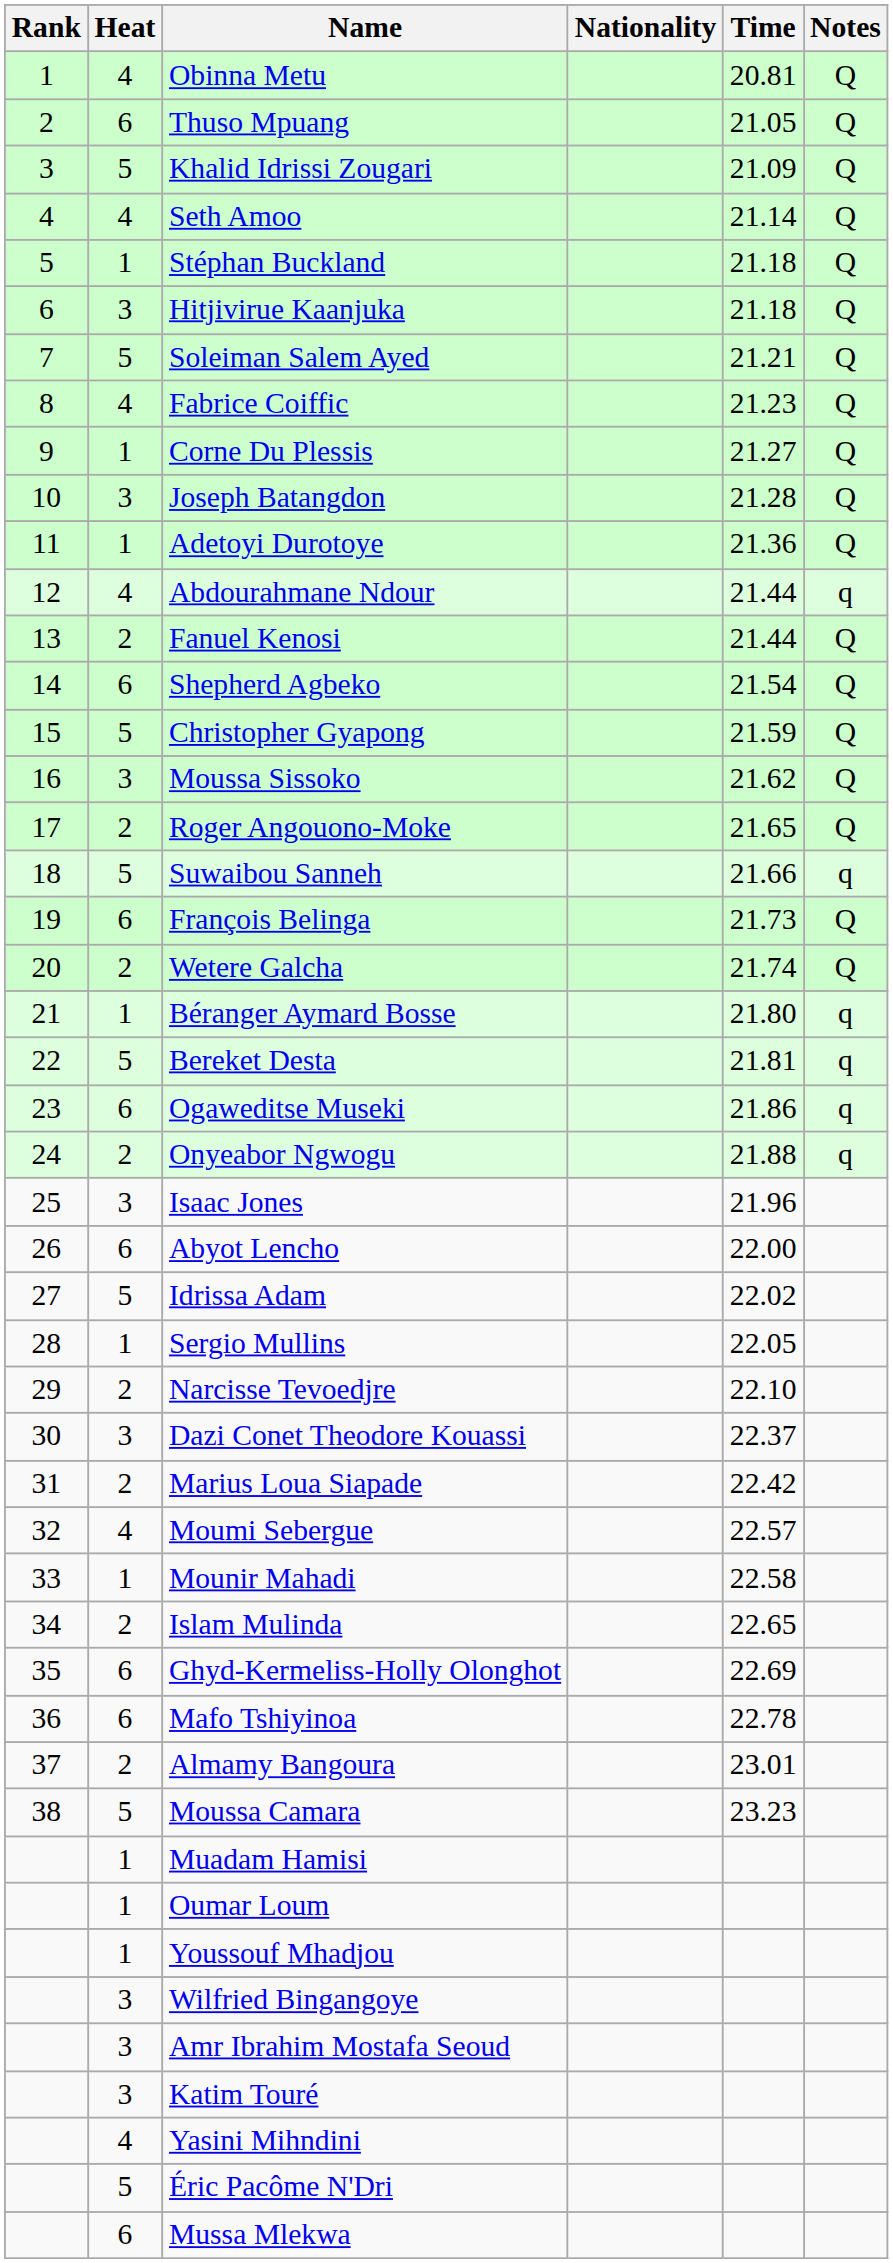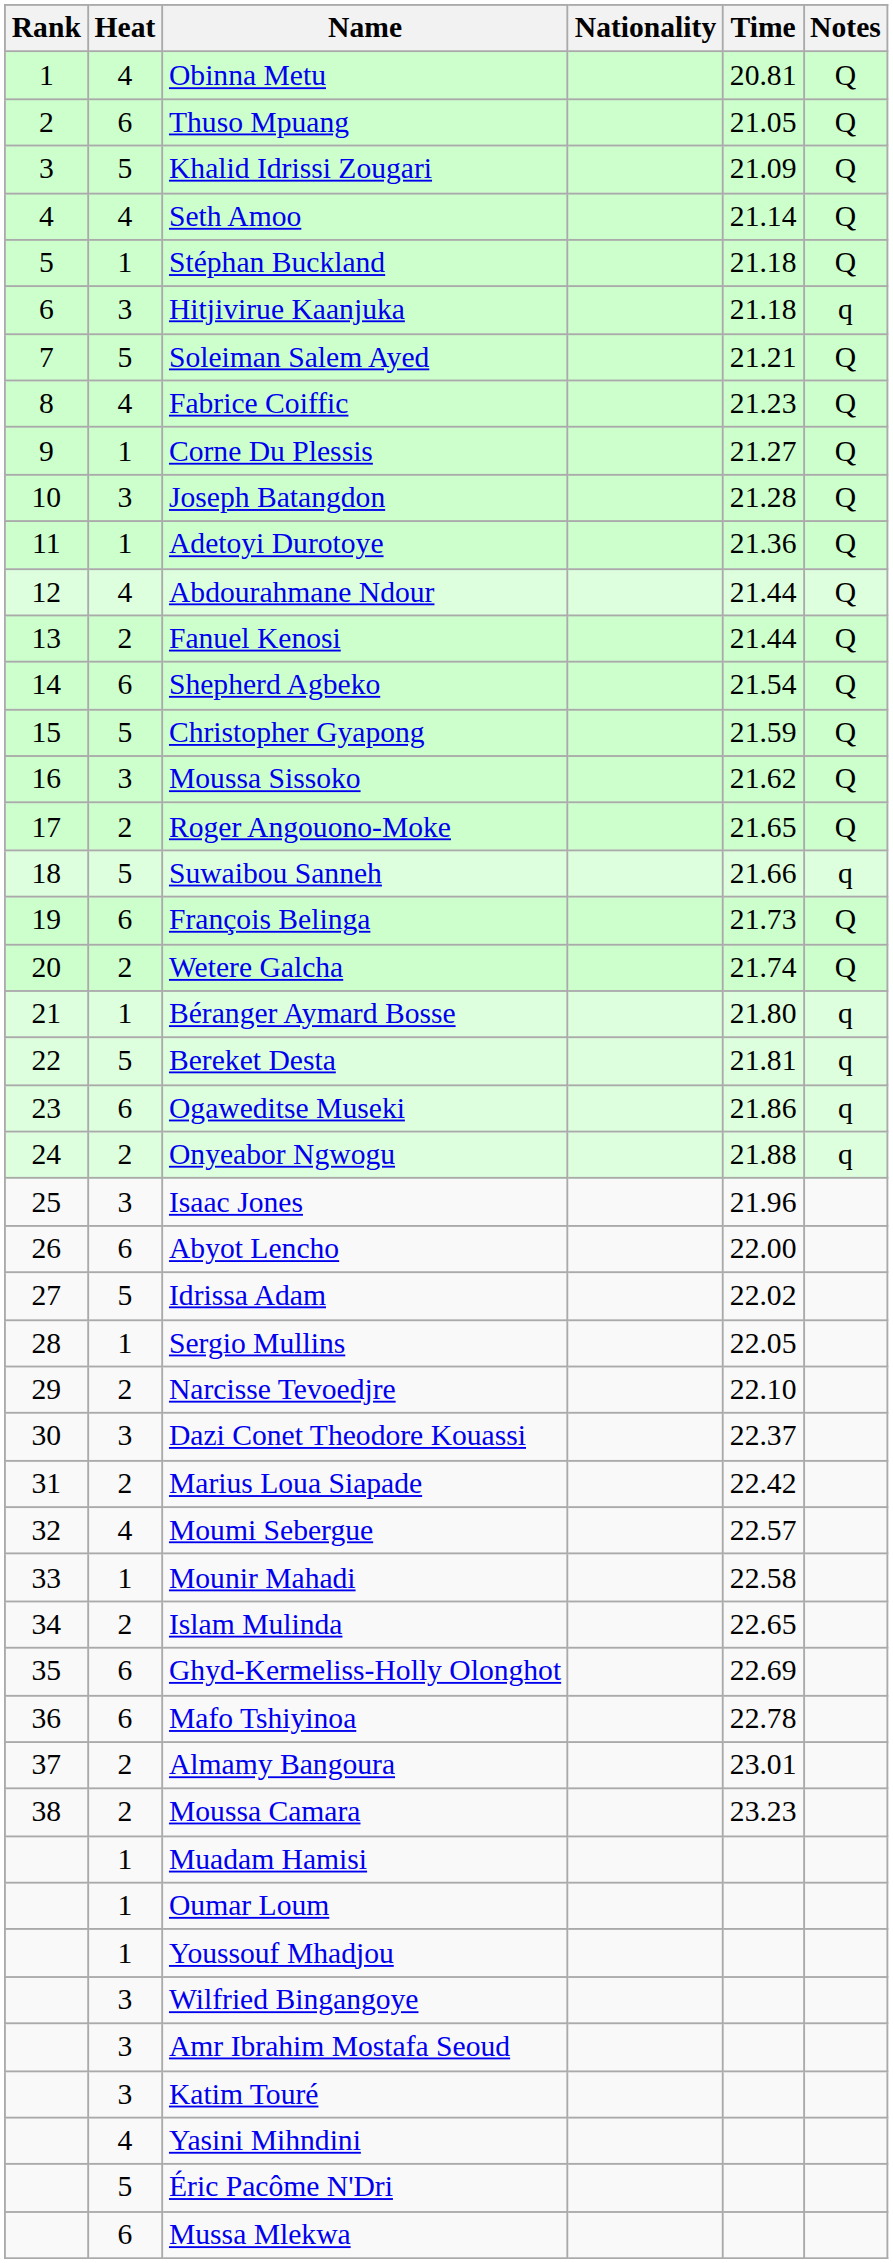 <table class="wikitable sortable" style="text-align:center">
 <tr>
 <th>Rank</th>
 <th>Heat</th>
 <th>Name</th>
 <th>Nationality</th>
 <th>Time</th>
 <th>Notes</th>
 </tr>
 <tr bgcolor=ccffcc>
 <td>1</td>
 <td>4</td>
 <td align=left><a href='#'>Obinna Metu</a></td>
 <td align=left></td>
 <td>20.81</td>
 <td>Q</td>
 </tr>
 <tr bgcolor=ccffcc>
 <td>2</td>
 <td>6</td>
 <td align=left><a href='#'>Thuso Mpuang</a></td>
 <td align=left></td>
 <td>21.05</td>
 <td>Q</td>
 </tr>
 <tr bgcolor=ccffcc>
 <td>3</td>
 <td>5</td>
 <td align=left><a href='#'>Khalid Idrissi Zougari</a></td>
 <td align=left></td>
 <td>21.09</td>
 <td>Q</td>
 </tr>
 <tr bgcolor=ccffcc>
 <td>4</td>
 <td>4</td>
 <td align=left><a href='#'>Seth Amoo</a></td>
 <td align=left></td>
 <td>21.14</td>
 <td>Q</td>
 </tr>
 <tr bgcolor=ccffcc>
 <td>5</td>
 <td>1</td>
 <td align=left><a href='#'>Stéphan Buckland</a></td>
 <td align=left></td>
 <td>21.18</td>
 <td>Q</td>
 </tr>
 <tr bgcolor=ccffcc>
 <td>6</td>
 <td>3</td>
 <td align=left><a href='#'>Hitjivirue Kaanjuka</a></td>
 <td align=left></td>
 <td>21.18</td>
-<td>Q</td>
+<td>q</td>
 </tr>
 <tr bgcolor=ccffcc>
 <td>7</td>
 <td>5</td>
 <td align=left><a href='#'>Soleiman Salem Ayed</a></td>
 <td align=left></td>
 <td>21.21</td>
 <td>Q</td>
 </tr>
 <tr bgcolor=ccffcc>
 <td>8</td>
 <td>4</td>
 <td align=left><a href='#'>Fabrice Coiffic</a></td>
 <td align=left></td>
 <td>21.23</td>
 <td>Q</td>
 </tr>
 <tr bgcolor=ccffcc>
 <td>9</td>
 <td>1</td>
 <td align=left><a href='#'>Corne Du Plessis</a></td>
 <td align=left></td>
 <td>21.27</td>
 <td>Q</td>
 </tr>
 <tr bgcolor=ccffcc>
 <td>10</td>
 <td>3</td>
 <td align=left><a href='#'>Joseph Batangdon</a></td>
 <td align=left></td>
 <td>21.28</td>
 <td>Q</td>
 </tr>
 <tr bgcolor=ccffcc>
 <td>11</td>
 <td>1</td>
 <td align=left><a href='#'>Adetoyi Durotoye</a></td>
 <td align=left></td>
 <td>21.36</td>
 <td>Q</td>
 </tr>
 <tr bgcolor=ddffdd>
 <td>12</td>
 <td>4</td>
 <td align=left><a href='#'>Abdourahmane Ndour</a></td>
 <td align=left></td>
 <td>21.44</td>
-<td>q</td>
+<td>Q</td>
 </tr>
 <tr bgcolor=ccffcc>
 <td>13</td>
 <td>2</td>
 <td align=left><a href='#'>Fanuel Kenosi</a></td>
 <td align=left></td>
 <td>21.44</td>
 <td>Q</td>
 </tr>
 <tr bgcolor=ccffcc>
 <td>14</td>
 <td>6</td>
 <td align=left><a href='#'>Shepherd Agbeko</a></td>
 <td align=left></td>
 <td>21.54</td>
 <td>Q</td>
 </tr>
 <tr bgcolor=ccffcc>
 <td>15</td>
 <td>5</td>
 <td align=left><a href='#'>Christopher Gyapong</a></td>
 <td align=left></td>
 <td>21.59</td>
 <td>Q</td>
 </tr>
 <tr bgcolor=ccffcc>
 <td>16</td>
 <td>3</td>
 <td align=left><a href='#'>Moussa Sissoko</a></td>
 <td align=left></td>
 <td>21.62</td>
 <td>Q</td>
 </tr>
 <tr bgcolor=ccffcc>
 <td>17</td>
 <td>2</td>
 <td align=left><a href='#'>Roger Angouono-Moke</a></td>
 <td align=left></td>
 <td>21.65</td>
 <td>Q</td>
 </tr>
 <tr bgcolor=ddffdd>
 <td>18</td>
 <td>5</td>
 <td align=left><a href='#'>Suwaibou Sanneh</a></td>
 <td align=left></td>
 <td>21.66</td>
 <td>q</td>
 </tr>
 <tr bgcolor=ccffcc>
 <td>19</td>
 <td>6</td>
 <td align=left><a href='#'>François Belinga</a></td>
 <td align=left></td>
 <td>21.73</td>
 <td>Q</td>
 </tr>
 <tr bgcolor=ccffcc>
 <td>20</td>
 <td>2</td>
 <td align=left><a href='#'>Wetere Galcha</a></td>
 <td align=left></td>
 <td>21.74</td>
 <td>Q</td>
 </tr>
 <tr bgcolor=ddffdd>
 <td>21</td>
 <td>1</td>
 <td align=left><a href='#'>Béranger Aymard Bosse</a></td>
 <td align=left></td>
 <td>21.80</td>
 <td>q</td>
 </tr>
 <tr bgcolor=ddffdd>
 <td>22</td>
 <td>5</td>
 <td align=left><a href='#'>Bereket Desta</a></td>
 <td align=left></td>
 <td>21.81</td>
 <td>q</td>
 </tr>
 <tr bgcolor=ddffdd>
 <td>23</td>
 <td>6</td>
 <td align=left><a href='#'>Ogaweditse Museki</a></td>
 <td align=left></td>
 <td>21.86</td>
 <td>q</td>
 </tr>
 <tr bgcolor=ddffdd>
 <td>24</td>
 <td>2</td>
 <td align=left><a href='#'>Onyeabor Ngwogu</a></td>
 <td align=left></td>
 <td>21.88</td>
 <td>q</td>
 </tr>
 <tr>
 <td>25</td>
 <td>3</td>
 <td align=left><a href='#'>Isaac Jones</a></td>
 <td align=left></td>
 <td>21.96</td>
 <td></td>
 </tr>
 <tr>
 <td>26</td>
 <td>6</td>
 <td align=left><a href='#'>Abyot Lencho</a></td>
 <td align=left></td>
 <td>22.00</td>
 <td></td>
 </tr>
 <tr>
 <td>27</td>
 <td>5</td>
 <td align=left><a href='#'>Idrissa Adam</a></td>
 <td align=left></td>
 <td>22.02</td>
 <td></td>
 </tr>
 <tr>
 <td>28</td>
 <td>1</td>
 <td align=left><a href='#'>Sergio Mullins</a></td>
 <td align=left></td>
 <td>22.05</td>
 <td></td>
 </tr>
 <tr>
 <td>29</td>
 <td>2</td>
 <td align=left><a href='#'>Narcisse Tevoedjre</a></td>
 <td align=left></td>
 <td>22.10</td>
 <td></td>
 </tr>
 <tr>
 <td>30</td>
 <td>3</td>
 <td align=left><a href='#'>Dazi Conet Theodore Kouassi</a></td>
 <td align=left></td>
 <td>22.37</td>
 <td></td>
 </tr>
 <tr>
 <td>31</td>
 <td>2</td>
 <td align=left><a href='#'>Marius Loua Siapade</a></td>
 <td align=left></td>
 <td>22.42</td>
 <td></td>
 </tr>
 <tr>
 <td>32</td>
 <td>4</td>
 <td align=left><a href='#'>Moumi Sebergue</a></td>
 <td align=left></td>
 <td>22.57</td>
 <td></td>
 </tr>
 <tr>
 <td>33</td>
 <td>1</td>
 <td align=left><a href='#'>Mounir Mahadi</a></td>
 <td align=left></td>
 <td>22.58</td>
 <td></td>
 </tr>
 <tr>
 <td>34</td>
 <td>2</td>
 <td align=left><a href='#'>Islam Mulinda</a></td>
 <td align=left></td>
 <td>22.65</td>
 <td></td>
 </tr>
 <tr>
 <td>35</td>
 <td>6</td>
 <td align=left><a href='#'>Ghyd-Kermeliss-Holly Olonghot</a></td>
 <td align=left></td>
 <td>22.69</td>
 <td></td>
 </tr>
 <tr>
 <td>36</td>
 <td>6</td>
 <td align=left><a href='#'>Mafo Tshiyinoa</a></td>
 <td align=left></td>
 <td>22.78</td>
 <td></td>
 </tr>
 <tr>
 <td>37</td>
 <td>2</td>
 <td align=left><a href='#'>Almamy Bangoura</a></td>
 <td align=left></td>
 <td>23.01</td>
 <td></td>
 </tr>
 <tr>
 <td>38</td>
-<td>5</td>
+<td>2</td>
 <td align=left><a href='#'>Moussa Camara</a></td>
 <td align=left></td>
 <td>23.23</td>
 <td></td>
 </tr>
 <tr>
 <td></td>
 <td>1</td>
 <td align=left><a href='#'>Muadam Hamisi</a></td>
 <td align=left></td>
 <td></td>
 <td></td>
 </tr>
 <tr>
 <td></td>
 <td>1</td>
 <td align=left><a href='#'>Oumar Loum</a></td>
 <td align=left></td>
 <td></td>
 <td></td>
 </tr>
 <tr>
 <td></td>
 <td>1</td>
 <td align=left><a href='#'>Youssouf Mhadjou</a></td>
 <td align=left></td>
 <td></td>
 <td></td>
 </tr>
 <tr>
 <td></td>
 <td>3</td>
 <td align=left><a href='#'>Wilfried Bingangoye</a></td>
 <td align=left></td>
 <td></td>
 <td></td>
 </tr>
 <tr>
 <td></td>
 <td>3</td>
 <td align=left><a href='#'>Amr Ibrahim Mostafa Seoud</a></td>
 <td align=left></td>
 <td></td>
 <td></td>
 </tr>
 <tr>
 <td></td>
 <td>3</td>
 <td align=left><a href='#'>Katim Touré</a></td>
 <td align=left></td>
 <td></td>
 <td></td>
 </tr>
 <tr>
 <td></td>
 <td>4</td>
 <td align=left><a href='#'>Yasini Mihndini</a></td>
 <td align=left></td>
 <td></td>
 <td></td>
 </tr>
 <tr>
 <td></td>
 <td>5</td>
 <td align=left><a href='#'>Éric Pacôme N'Dri</a></td>
 <td align=left></td>
 <td></td>
 <td></td>
 </tr>
 <tr>
 <td></td>
 <td>6</td>
 <td align=left><a href='#'>Mussa Mlekwa</a></td>
 <td align=left></td>
 <td></td>
 <td></td>
 </tr>
 </table>
